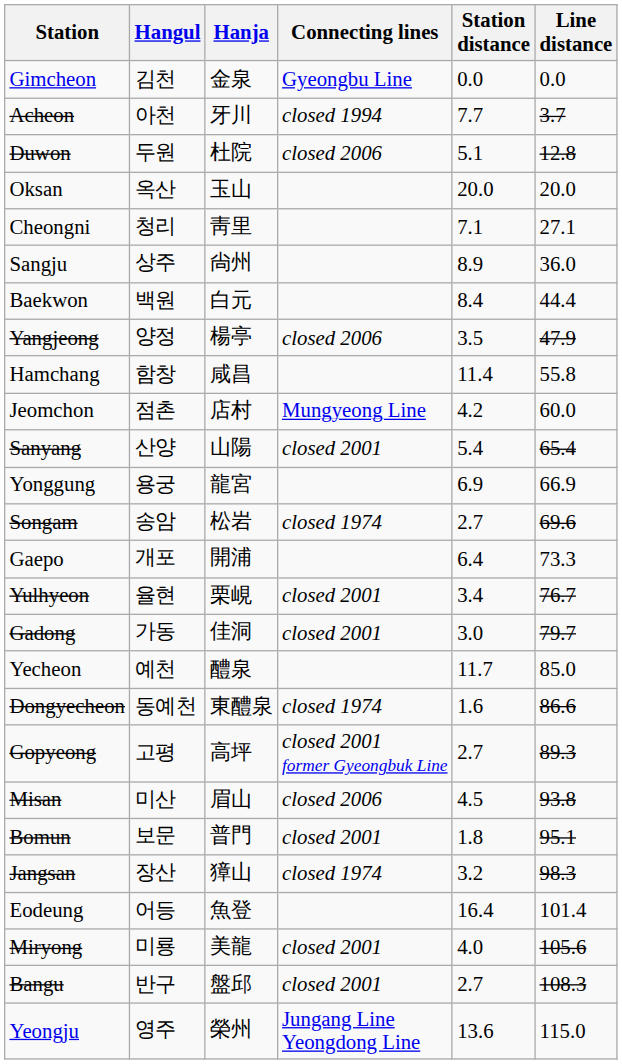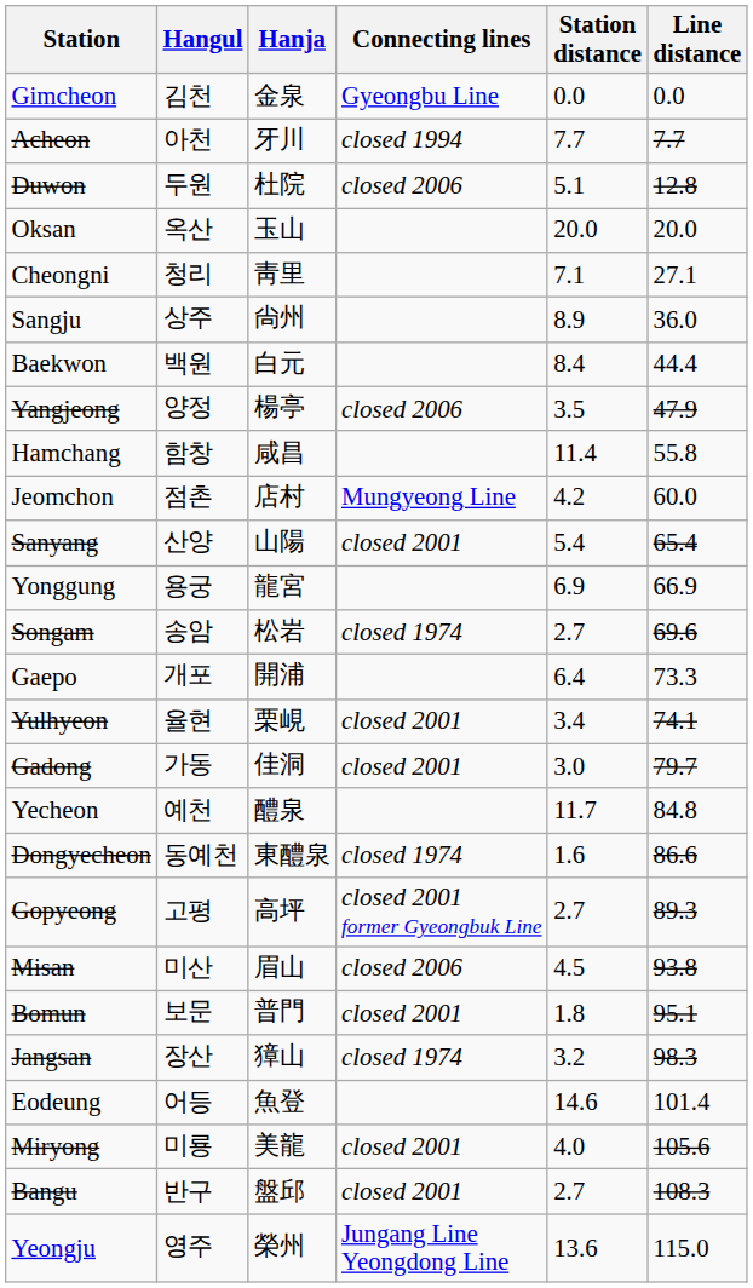 <table class=wikitable>
 <tr>
 <th>Station</th>
 <th><a href='#'>Hangul</a></th>
 <th><a href='#'>Hanja</a></th>
 <th>Connecting lines</th>
 <th>Station<br>distance</th>
 <th>Line<br>distance</th>
 </tr>
 <tr>
 <td><a href='#'>Gimcheon</a></td>
 <td>김천</td>
 <td>金泉</td>
 <td><a href='#'>Gyeongbu Line</a></td>
 <td>0.0</td>
 <td>0.0</td>
 </tr>
 <tr>
 <td><s>Acheon</s></td>
 <td>아천</td>
 <td>牙川</td>
 <td><em>closed 1994</em></td>
 <td>7.7</td>
-<td><s>3.7</s></td>
+<td><s>7.7</s></td>
 </tr>
 <tr>
 <td><s>Duwon</s></td>
 <td>두원</td>
 <td>杜院</td>
 <td><em>closed 2006</em></td>
 <td>5.1</td>
 <td><s>12.8</s></td>
 </tr>
 <tr>
 <td>Oksan</td>
 <td>옥산</td>
 <td>玉山</td>
 <td></td>
 <td>20.0</td>
 <td>20.0</td>
 </tr>
 <tr>
 <td>Cheongni</td>
 <td>청리</td>
 <td>靑里</td>
 <td></td>
 <td>7.1</td>
 <td>27.1</td>
 </tr>
 <tr>
 <td>Sangju</td>
 <td>상주</td>
 <td>尙州</td>
 <td></td>
 <td>8.9</td>
 <td>36.0</td>
 </tr>
 <tr>
 <td>Baekwon</td>
 <td>백원</td>
 <td>白元</td>
 <td></td>
 <td>8.4</td>
 <td>44.4</td>
 </tr>
 <tr>
 <td><s>Yangjeong</s></td>
 <td>양정</td>
 <td>楊亭</td>
 <td><em>closed 2006</em></td>
 <td>3.5</td>
 <td><s>47.9</s></td>
 </tr>
 <tr>
 <td>Hamchang</td>
 <td>함창</td>
 <td>咸昌</td>
 <td></td>
 <td>11.4</td>
 <td>55.8</td>
 </tr>
 <tr>
 <td>Jeomchon</td>
 <td>점촌</td>
 <td>店村</td>
 <td><a href='#'>Mungyeong Line</a></td>
 <td>4.2</td>
 <td>60.0</td>
 </tr>
 <tr>
 <td><s>Sanyang</s></td>
 <td>산양</td>
 <td>山陽</td>
 <td><em>closed 2001</em></td>
 <td>5.4</td>
 <td><s>65.4</s></td>
 </tr>
 <tr>
 <td>Yonggung</td>
 <td>용궁</td>
 <td>龍宮</td>
 <td></td>
 <td>6.9</td>
 <td>66.9</td>
 </tr>
 <tr>
 <td><s>Songam</s></td>
 <td>송암</td>
 <td>松岩</td>
 <td><em>closed 1974</em></td>
 <td>2.7</td>
 <td><s>69.6</s></td>
 </tr>
 <tr>
 <td>Gaepo</td>
 <td>개포</td>
 <td>開浦</td>
 <td></td>
 <td>6.4</td>
 <td>73.3</td>
 </tr>
 <tr>
 <td><s>Yulhyeon</s></td>
 <td>율현</td>
 <td>栗峴</td>
 <td><em>closed 2001</em></td>
 <td>3.4</td>
-<td><s>76.7</s></td>
+<td><s>74.1</s></td>
 </tr>
 <tr>
 <td><s>Gadong</s></td>
 <td>가동</td>
 <td>佳洞</td>
 <td><em>closed 2001</em></td>
 <td>3.0</td>
 <td><s>79.7</s></td>
 </tr>
 <tr>
 <td>Yecheon</td>
 <td>예천</td>
 <td>醴泉</td>
 <td></td>
 <td>11.7</td>
-<td>85.0</td>
+<td>84.8</td>
 </tr>
 <tr>
 <td><s>Dongyecheon</s></td>
 <td>동예천</td>
 <td>東醴泉</td>
 <td><em>closed 1974</em></td>
 <td>1.6</td>
 <td><s>86.6</s></td>
 </tr>
 <tr>
 <td><s>Gopyeong</s></td>
 <td>고평</td>
 <td>高坪</td>
 <td><em>closed 2001</em><br><small><em><a href='#'>former Gyeongbuk Line</a></em></small></td>
 <td>2.7</td>
 <td><s>89.3</s></td>
 </tr>
 <tr>
 <td><s>Misan</s></td>
 <td>미산</td>
 <td>眉山</td>
 <td><em>closed 2006</em></td>
 <td>4.5</td>
 <td><s>93.8</s></td>
 </tr>
 <tr>
 <td><s>Bomun</s></td>
 <td>보문</td>
 <td>普門</td>
 <td><em>closed 2001</em></td>
 <td>1.8</td>
 <td><s>95.1</s></td>
 </tr>
 <tr>
 <td><s>Jangsan</s></td>
 <td>장산</td>
 <td>獐山</td>
 <td><em>closed 1974</em></td>
 <td>3.2</td>
 <td><s>98.3</s></td>
 </tr>
 <tr>
 <td>Eodeung</td>
 <td>어등</td>
 <td>魚登</td>
 <td></td>
-<td>16.4</td>
+<td>14.6</td>
 <td>101.4</td>
 </tr>
 <tr>
 <td><s>Miryong</s></td>
 <td>미룡</td>
 <td>美龍</td>
 <td><em>closed 2001</em></td>
 <td>4.0</td>
 <td><s>105.6</s></td>
 </tr>
 <tr>
 <td><s>Bangu</s></td>
 <td>반구</td>
 <td>盤邱</td>
 <td><em>closed 2001</em></td>
 <td>2.7</td>
 <td><s>108.3</s></td>
 </tr>
 <tr>
 <td><a href='#'>Yeongju</a></td>
 <td>영주</td>
 <td>榮州</td>
 <td> <a href='#'>Jungang Line</a><br><a href='#'>Yeongdong Line</a></td>
 <td>13.6</td>
 <td>115.0</td>
 </tr>
 </table>
